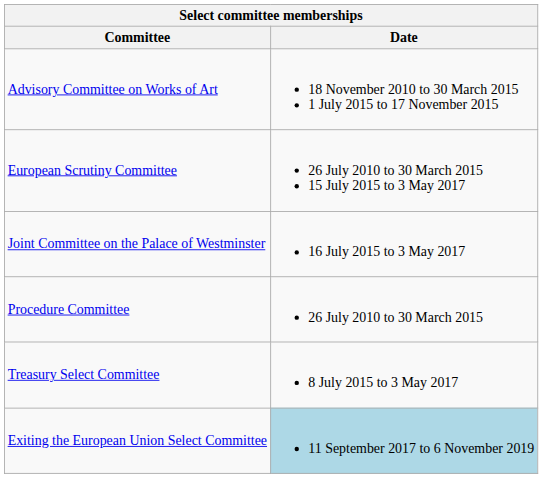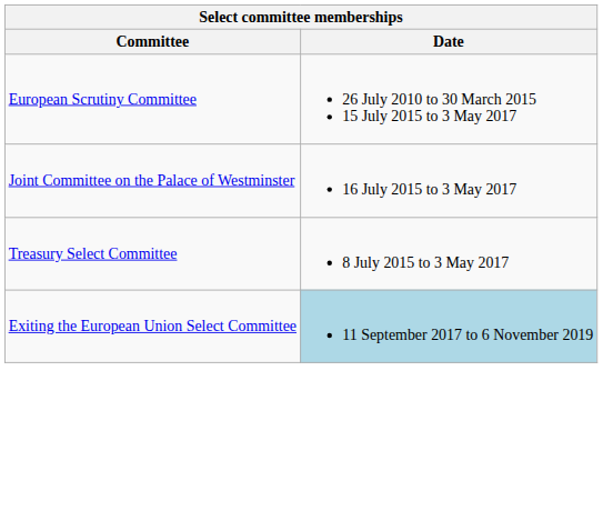 <table class="wikitable floatright">
 <tr>
 <th colspan="2">Select committee memberships</th>
 </tr>
 <tr>
 <th>Committee</th>
 <th>Date</th>
-</tr>
-<tr>
-<td><a href='#'>Advisory Committee on Works of Art</a></td>
-<td><br><ul><li>18 November 2010 to 30 March 2015</li><li>1 July 2015 to 17 November 2015</li></ul></td>
 </tr>
 <tr>
 <td><a href='#'>European Scrutiny Committee</a></td>
 <td><br><ul><li>26 July 2010 to 30 March 2015</li><li>15 July 2015 to 3 May 2017</li></ul></td>
 </tr>
 <tr>
 <td><a href='#'>Joint Committee on the Palace of Westminster</a></td>
 <td><br><ul><li>16 July 2015 to 3 May 2017</li></ul></td>
 </tr>
 <tr>
-<td><a href='#'>Procedure Committee</a></td>
-<td><br><ul><li>26 July 2010 to 30 March 2015</li></ul></td>
-</tr>
-<tr>
 <td><a href='#'>Treasury Select Committee</a></td>
 <td><br><ul><li>8 July 2015 to 3 May 2017</li></ul></td>
 </tr>
 <tr>
 <td><a href='#'>Exiting the European Union Select Committee</a></td>
 <td style="background: lightblue;"><br><ul><li>11 September 2017 to 6 November 2019</li></ul></td>
 </tr>
 </table>
